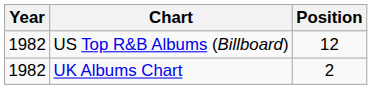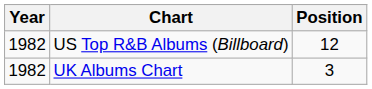 <table class="wikitable">
 <tr>
 <th>Year</th>
 <th>Chart</th>
 <th>Position</th>
 </tr>
 <tr>
 <td>1982</td>
 <td>US <a href='#'>Top R&B Albums</a> (<em>Billboard</em>)</td>
 <td align="center">12</td>
 </tr>
 <tr>
 <td>1982</td>
 <td><a href='#'>UK Albums Chart</a></td>
-<td align="center">2</td>
+<td align="center">3</td>
 </tr>
 </table>
